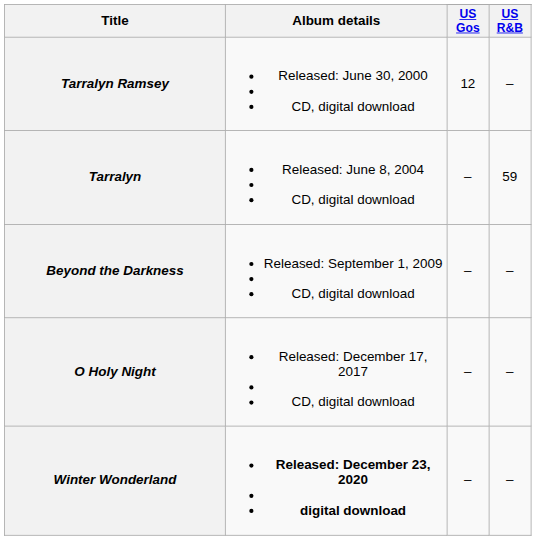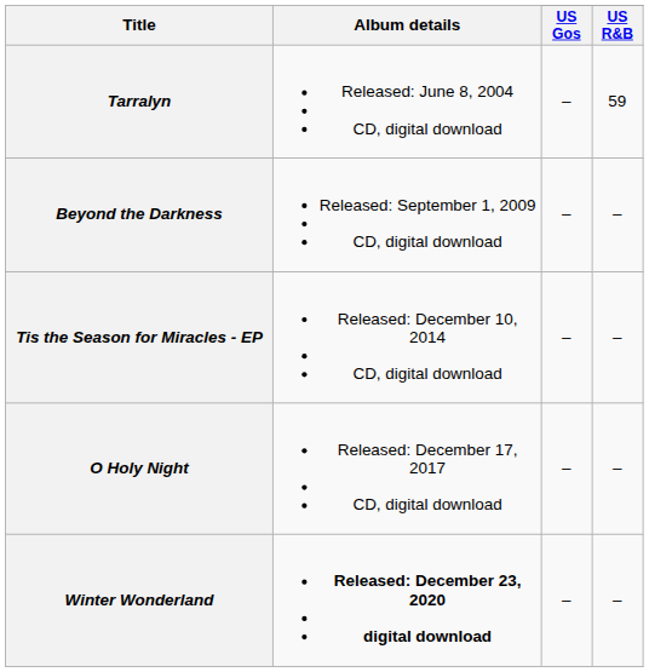 <table class="wikitable plainrowheaders" style="text-align:center;">
 <tr>
 <th scope="col" rowspan="2" style="width:16em;">Title</th>
 <th scope="col" rowspan="2" style="width:16em;">Album details</th>
 </tr>
 <tr>
 <th style="width:3em; font-size:90%"><a href='#'>US<br>Gos</a></th>
 <th style="width:3em; font-size:90%"><a href='#'>US<br>R&B</a></th>
 </tr>
 <tr>
-<th scope="row"><em>Tarralyn Ramsey</em></th>
-<td><br><ul><li>Released: June 30, 2000</li><li></li><li>CD, digital download</li></ul></td>
-<td>12</td>
-<td>–</td>
-</tr>
-<tr>
 <th scope="row"><em>Tarralyn</em></th>
 <td><br><ul><li>Released: June 8, 2004</li><li></li><li>CD, digital download</li></ul></td>
 <td>–</td>
 <td>59</td>
 </tr>
 <tr>
 <th scope="row"><em>Beyond the Darkness</em></th>
 <td><br><ul><li>Released: September 1, 2009</li><li></li><li>CD, digital download</li></ul></td>
+<td>–</td>
+<td>–</td>
+</tr>
+<tr>
+<th scope="row"><em>Tis the Season for Miracles - EP</em></th>
+<td><br><ul><li>Released: December 10, 2014</li><li></li><li>CD, digital download</li></ul></td>
 <td>–</td>
 <td>–</td>
 </tr>
 <tr>
 <th scope="row"><em>O Holy Night</em></th>
 <td><br><ul><li>Released: December 17, 2017</li><li></li><li>CD, digital download</li></ul></td>
 <td>–</td>
 <td>–</td>
 </tr>
 <tr>
 <th scope="row"><em>Winter Wonderland</em></th>
 <td><strong><br><ul><li>Released: December 23, 2020</li><li></li><li>digital download</li></ul></strong></td>
 <td>–</td>
 <td>–</td>
 </tr>
 </table>
